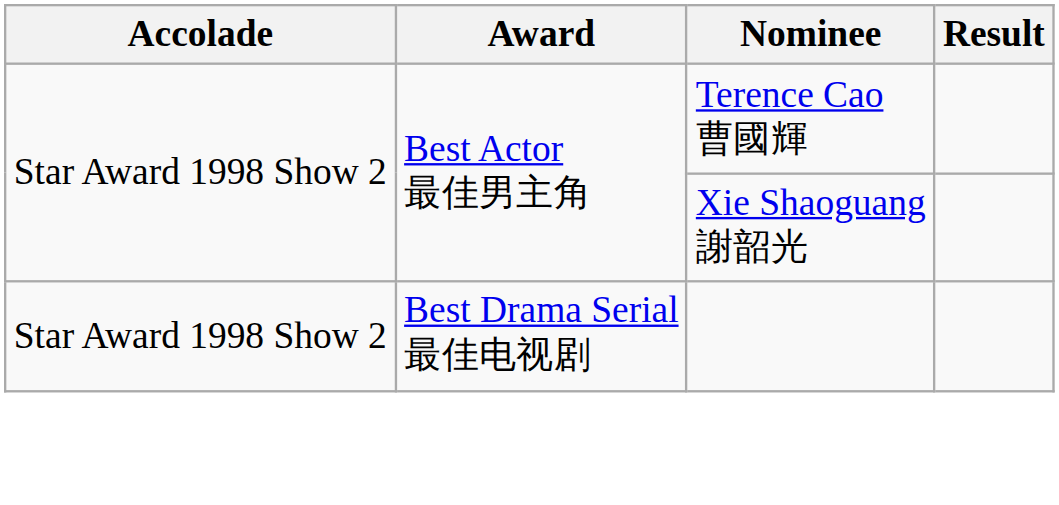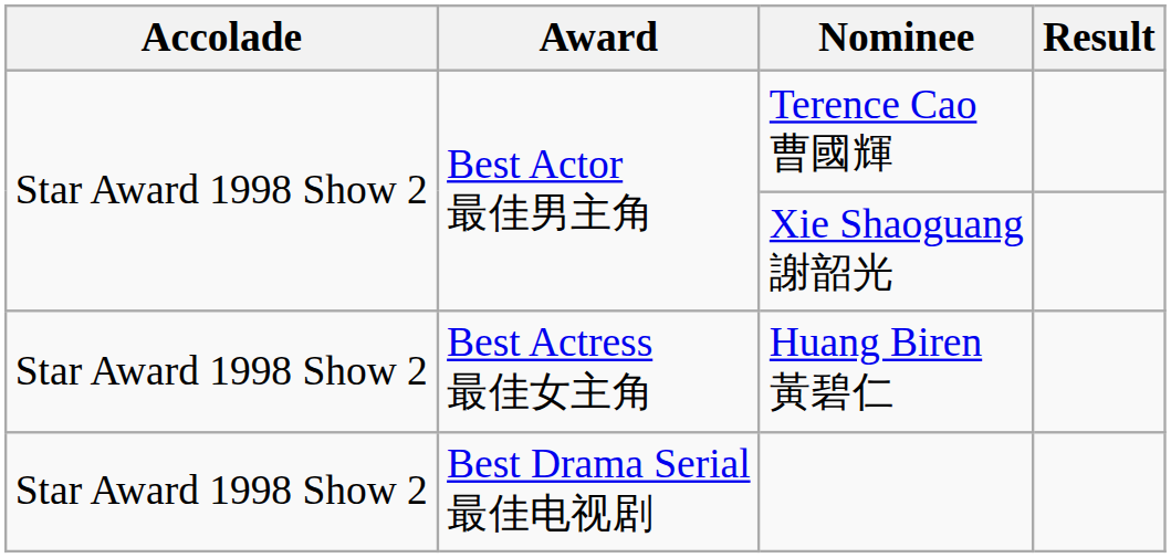 <table class="wikitable">
 <tr>
 <th>Accolade</th>
 <th>Award</th>
 <th>Nominee</th>
 <th>Result</th>
 </tr>
 <tr>
 <td rowspan="2">Star Award 1998 Show 2</td>
 <td rowspan="2"><a href='#'>Best Actor</a> <br> 最佳男主角</td>
 <td><a href='#'>Terence Cao</a> <br> 曹國輝</td>
 <td></td>
 </tr>
 <tr>
 <td><a href='#'>Xie Shaoguang</a> <br> 謝韶光</td>
 <td></td>
 </tr>
 <tr>
 <td>Star Award 1998 Show 2</td>
+<td><a href='#'>Best Actress</a> <br> 最佳女主角</td>
+<td><a href='#'>Huang Biren</a> <br> 黃碧仁</td>
+<td></td>
+</tr>
+<tr>
+<td>Star Award 1998 Show 2</td>
 <td><a href='#'>Best Drama Serial</a> <br> 最佳电视剧</td>
 <td></td>
 <td></td>
 </tr>
 </table>
